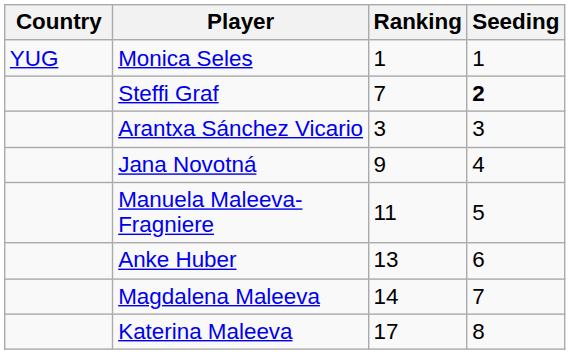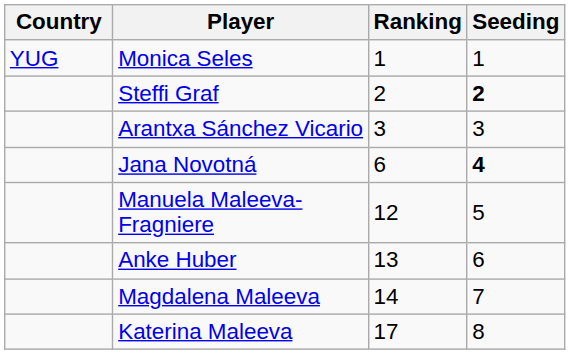 <table class="sortable wikitable">
 <tr>
 <th width="70">Country</th>
 <th width="175">Player</th>
 <th>Ranking</th>
 <th>Seeding</th>
 </tr>
 <tr>
 <td> <a href='#'>YUG</a></td>
 <td><a href='#'>Monica Seles</a></td>
 <td>1</td>
 <td>1</td>
 </tr>
 <tr>
 <td></td>
 <td><a href='#'>Steffi Graf</a></td>
-<td>7</td>
+<td>2</td>
 <td><strong>2</strong></td>
 </tr>
 <tr>
 <td></td>
 <td><a href='#'>Arantxa Sánchez Vicario</a></td>
 <td>3</td>
 <td>3</td>
 </tr>
 <tr>
 <td></td>
 <td><a href='#'>Jana Novotná</a></td>
-<td>9</td>
-<td>4</td>
+<td>6</td>
+<td><strong>4</strong></td>
 </tr>
 <tr>
 <td></td>
 <td><a href='#'>Manuela Maleeva-Fragniere</a></td>
-<td>11</td>
+<td>12</td>
 <td>5</td>
 </tr>
 <tr>
 <td></td>
 <td><a href='#'>Anke Huber</a></td>
 <td>13</td>
 <td>6</td>
 </tr>
 <tr>
 <td></td>
 <td><a href='#'>Magdalena Maleeva</a></td>
 <td>14</td>
 <td>7</td>
 </tr>
 <tr>
 <td></td>
 <td><a href='#'>Katerina Maleeva</a></td>
 <td>17</td>
 <td>8</td>
 </tr>
 </table>
